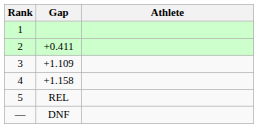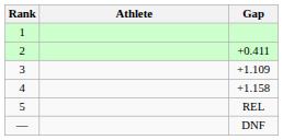 <table class=wikitable style="text-align:center">
 <tr>
 <th width=40>Rank</th>
+<th width=250>Athlete</th>
 <th width=60>Gap</th>
-<th width=250>Athlete</th>
 </tr>
 <tr bgcolor="ccffcc">
 <td>1</td>
+<td align=left></td>
 <td></td>
-<td align=left></td>
 </tr>
 <tr bgcolor="ccffcc">
 <td>2</td>
+<td align=left></td>
 <td>+0.411</td>
-<td align=left></td>
 </tr>
 <tr>
 <td>3</td>
+<td align=left></td>
 <td>+1.109</td>
-<td align=left></td>
 </tr>
 <tr>
 <td>4</td>
+<td align=left></td>
 <td>+1.158</td>
-<td align=left></td>
 </tr>
 <tr>
 <td>5</td>
+<td align=left></td>
 <td>REL</td>
-<td align=left></td>
 </tr>
 <tr>
 <td>—</td>
+<td align=left></td>
 <td>DNF</td>
-<td align=left></td>
 </tr>
 </table>
